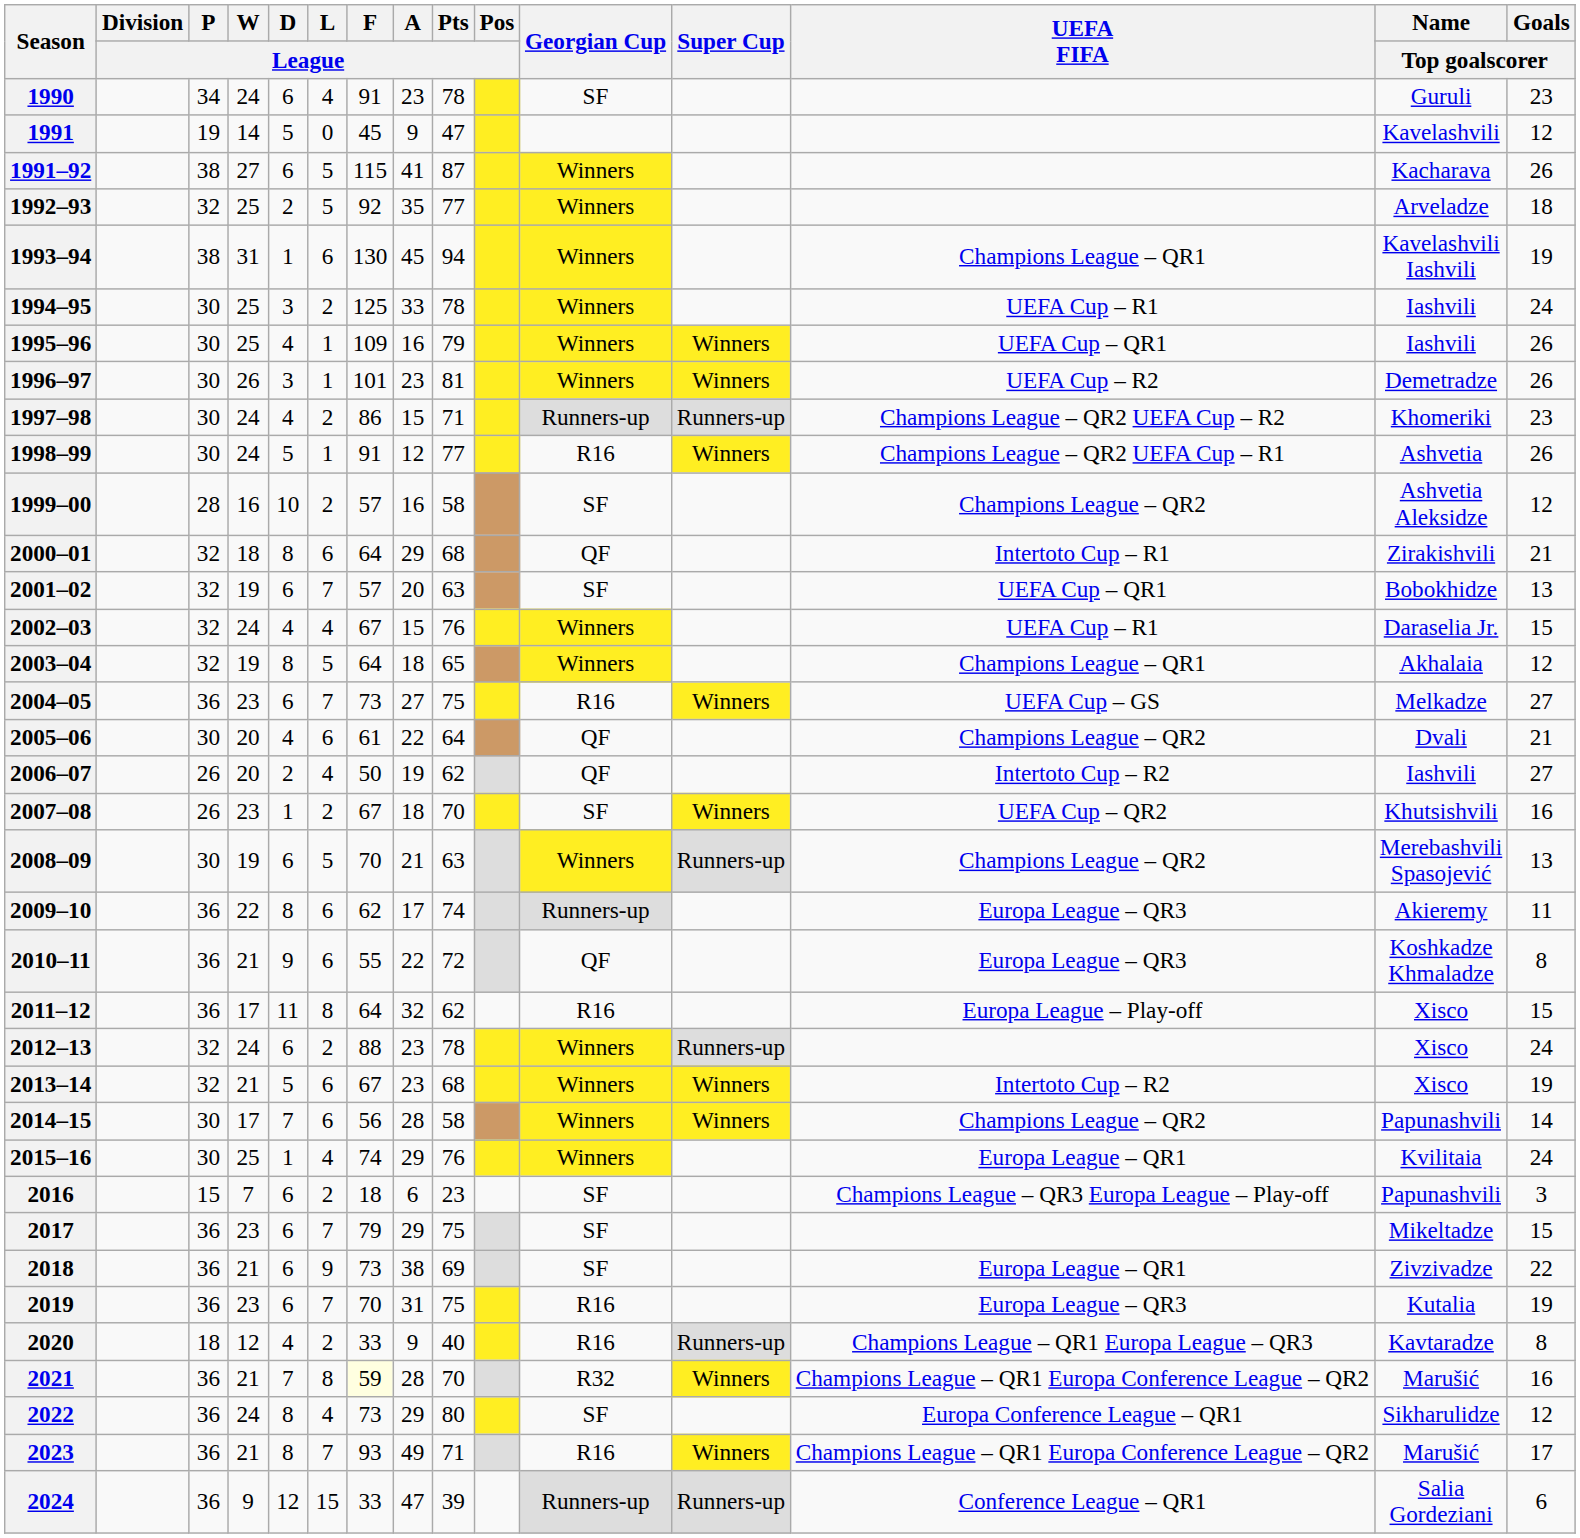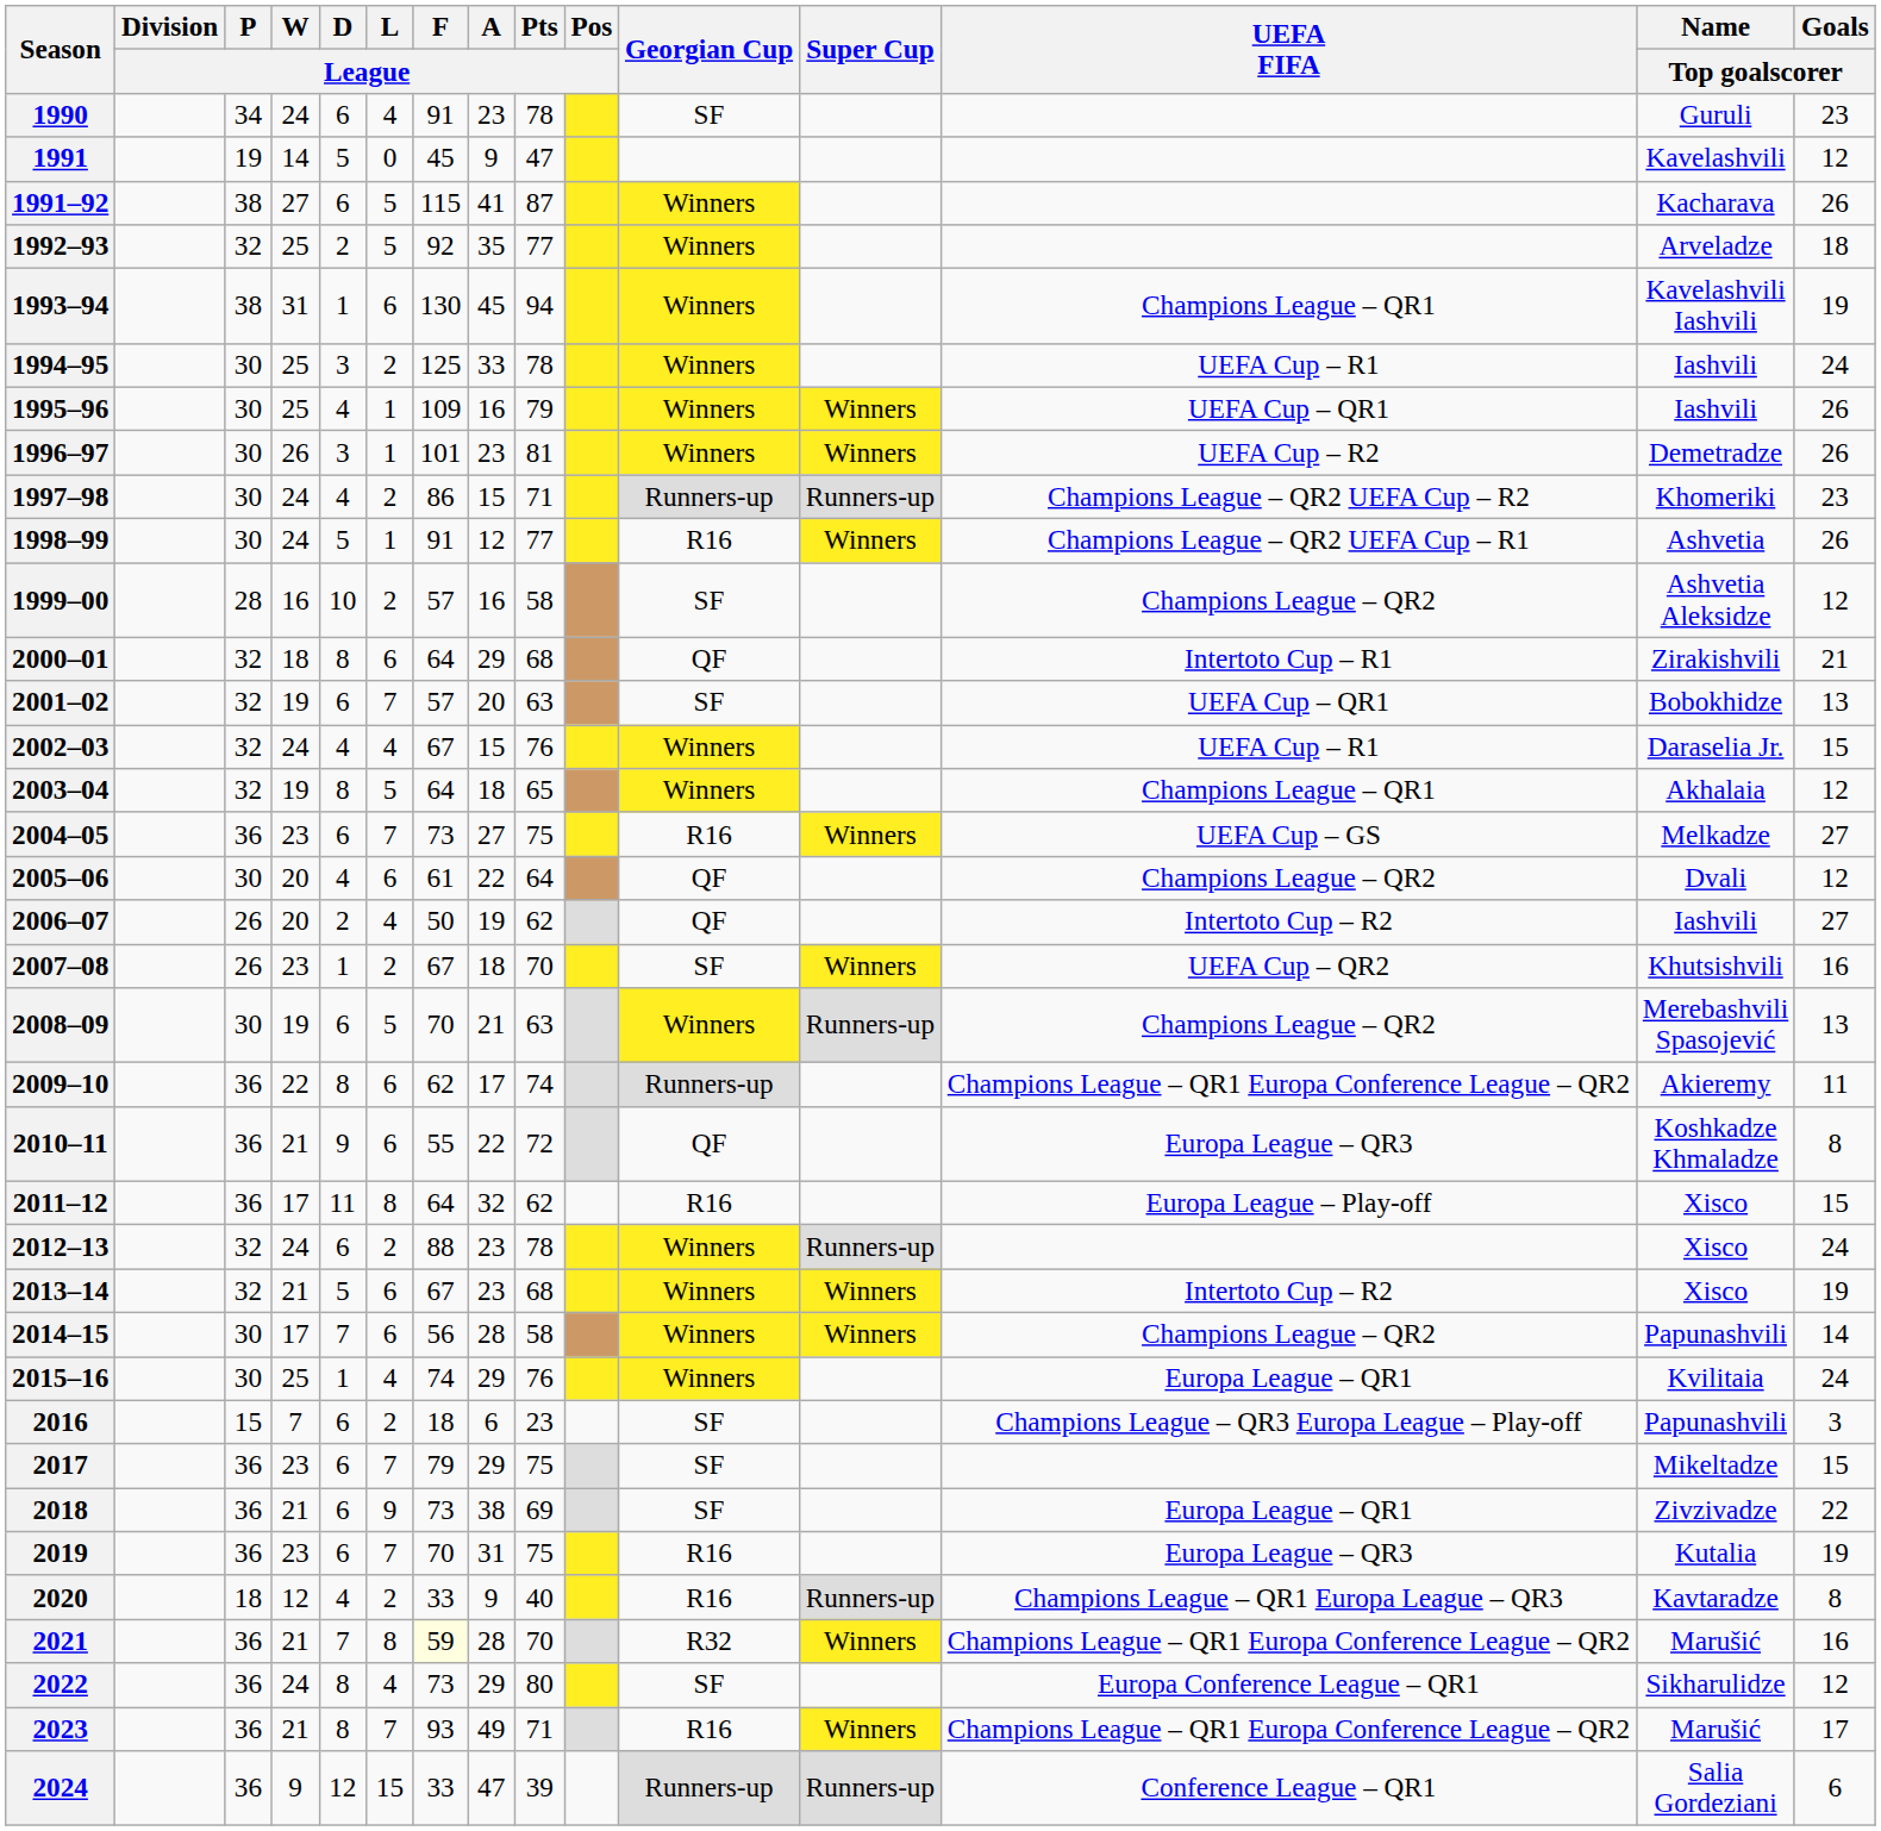 <table class="wikitable sortable" style="text-align: center">
 <tr>
 <th rowspan="2" scope="col">Season</th>
 <th scope="col">Division</th>
 <th width="20" scope="col">P</th>
 <th width="20" scope="col">W</th>
 <th width="20" scope="col">D</th>
 <th width="20" scope="col">L</th>
 <th width="20" scope="col">F</th>
 <th width="20" scope="col">A</th>
 <th width="20" scope="col">Pts</th>
 <th scope="col">Pos</th>
 <th rowspan="2" scope="col"><a href='#'>Georgian Cup</a></th>
 <th rowspan="2" scope="col"><a href='#'>Super Cup</a></th>
 <th rowspan="2" scope="col"><a href='#'>UEFA</a><br><a href='#'>FIFA</a></th>
 <th scope="col">Name</th>
 <th scope="col">Goals</th>
 </tr>
 <tr class="unsortable">
 <th colspan="9" scope="col"><a href='#'>League</a></th>
 <th colspan="2" scope="col">Top goalscorer</th>
 </tr>
 <tr>
 <th scope="row"><a href='#'>1990</a></th>
 <td></td>
 <td>34</td>
 <td>24</td>
 <td>6</td>
 <td>4</td>
 <td>91</td>
 <td>23</td>
 <td>78</td>
 <td style="background-color:#FE2;"></td>
 <td>SF</td>
 <td></td>
 <td></td>
 <td><a href='#'>Guruli</a></td>
 <td>23</td>
 </tr>
 <tr>
 <th ! scope="row"><a href='#'>1991</a></th>
 <td></td>
 <td>19</td>
 <td>14</td>
 <td>5</td>
 <td>0</td>
 <td>45</td>
 <td>9</td>
 <td>47</td>
 <td style="background-color:#FE2;"></td>
 <td></td>
 <td></td>
 <td></td>
 <td><a href='#'>Kavelashvili</a></td>
 <td>12</td>
 </tr>
 <tr>
 <th ! scope="row"><a href='#'>1991–92</a></th>
 <td></td>
 <td>38</td>
 <td>27</td>
 <td>6</td>
 <td>5</td>
 <td>115</td>
 <td>41</td>
 <td>87</td>
 <td style="background-color:#FE2;"></td>
 <td style="background-color:#FE2;">Winners</td>
 <td></td>
 <td></td>
 <td><a href='#'>Kacharava</a></td>
 <td>26</td>
 </tr>
 <tr>
 <th ! scope="row">1992–93</th>
 <td></td>
 <td>32</td>
 <td>25</td>
 <td>2</td>
 <td>5</td>
 <td>92</td>
 <td>35</td>
 <td>77</td>
 <td style="background-color:#FE2;"></td>
 <td style="background-color:#FE2;">Winners</td>
 <td></td>
 <td></td>
 <td><a href='#'>Arveladze</a></td>
 <td>18</td>
 </tr>
 <tr>
 <th ! scope="row">1993–94</th>
 <td></td>
 <td>38</td>
 <td>31</td>
 <td>1</td>
 <td>6</td>
 <td>130</td>
 <td>45</td>
 <td>94</td>
 <td style="background-color:#FE2;"></td>
 <td style="background-color:#FE2;">Winners</td>
 <td></td>
 <td><a href='#'>Champions League</a> – QR1</td>
 <td><a href='#'>Kavelashvili</a><br><a href='#'>Iashvili</a></td>
 <td>19</td>
 </tr>
 <tr>
 <th ! scope="row">1994–95</th>
 <td></td>
 <td>30</td>
 <td>25</td>
 <td>3</td>
 <td>2</td>
 <td>125</td>
 <td>33</td>
 <td>78</td>
 <td style="background-color:#FE2;"></td>
 <td style="background-color:#FE2;">Winners</td>
 <td></td>
 <td><a href='#'>UEFA Cup</a> – R1</td>
 <td><a href='#'>Iashvili</a></td>
 <td>24</td>
 </tr>
 <tr>
 <th ! scope="row">1995–96</th>
 <td></td>
 <td>30</td>
 <td>25</td>
 <td>4</td>
 <td>1</td>
 <td>109</td>
 <td>16</td>
 <td>79</td>
 <td style="background-color:#FE2;"></td>
 <td style="background-color:#FE2;">Winners</td>
 <td style="background-color:#FE2;">Winners</td>
 <td><a href='#'>UEFA Cup</a> – QR1</td>
 <td><a href='#'>Iashvili</a></td>
 <td>26</td>
 </tr>
 <tr>
 <th ! scope="row">1996–97</th>
 <td></td>
 <td>30</td>
 <td>26</td>
 <td>3</td>
 <td>1</td>
 <td>101</td>
 <td>23</td>
 <td>81</td>
 <td style="background-color:#FE2;"></td>
 <td style="background-color:#FE2;">Winners</td>
 <td style="background-color:#FE2;">Winners</td>
 <td><a href='#'>UEFA Cup</a> – R2</td>
 <td><a href='#'>Demetradze</a></td>
 <td>26</td>
 </tr>
 <tr>
 <th ! scope="row">1997–98</th>
 <td></td>
 <td>30</td>
 <td>24</td>
 <td>4</td>
 <td>2</td>
 <td>86</td>
 <td>15</td>
 <td>71</td>
 <td style="background-color:#FE2;"></td>
 <td style="background-color:#DDD">Runners-up</td>
 <td style="background-color:#DDD">Runners-up</td>
 <td><a href='#'>Champions League</a> – QR2 <a href='#'>UEFA Cup</a> – R2</td>
 <td><a href='#'>Khomeriki</a></td>
 <td>23</td>
 </tr>
 <tr>
 <th ! scope="row">1998–99</th>
 <td></td>
 <td>30</td>
 <td>24</td>
 <td>5</td>
 <td>1</td>
 <td>91</td>
 <td>12</td>
 <td>77</td>
 <td style="background-color:#FE2;"></td>
 <td>R16</td>
 <td style="background-color:#FE2;">Winners</td>
 <td><a href='#'>Champions League</a> – QR2 <a href='#'>UEFA Cup</a> – R1</td>
 <td><a href='#'>Ashvetia</a></td>
 <td>26</td>
 </tr>
 <tr>
 <th ! scope="row">1999–00</th>
 <td></td>
 <td>28</td>
 <td>16</td>
 <td>10</td>
 <td>2</td>
 <td>57</td>
 <td>16</td>
 <td>58</td>
 <td style="background:#cc9966;"></td>
 <td>SF</td>
 <td></td>
 <td><a href='#'>Champions League</a> – QR2</td>
 <td><a href='#'>Ashvetia</a><br><a href='#'>Aleksidze</a></td>
 <td>12</td>
 </tr>
 <tr>
 <th ! scope="row">2000–01</th>
 <td></td>
 <td>32</td>
 <td>18</td>
 <td>8</td>
 <td>6</td>
 <td>64</td>
 <td>29</td>
 <td>68</td>
 <td style="background:#cc9966;"></td>
 <td>QF</td>
 <td></td>
 <td><a href='#'>Intertoto Cup</a> – R1</td>
 <td><a href='#'>Zirakishvili</a></td>
 <td>21</td>
 </tr>
 <tr>
 <th ! scope="row">2001–02</th>
 <td></td>
 <td>32</td>
 <td>19</td>
 <td>6</td>
 <td>7</td>
 <td>57</td>
 <td>20</td>
 <td>63</td>
 <td style="background:#cc9966;"></td>
 <td>SF</td>
 <td></td>
 <td><a href='#'>UEFA Cup</a> – QR1</td>
 <td><a href='#'>Bobokhidze</a></td>
 <td>13</td>
 </tr>
 <tr>
 <th ! scope="row">2002–03</th>
 <td></td>
 <td>32</td>
 <td>24</td>
 <td>4</td>
 <td>4</td>
 <td>67</td>
 <td>15</td>
 <td>76</td>
 <td style="background-color:#FE2;"></td>
 <td style="background-color:#FE2;">Winners</td>
 <td></td>
 <td><a href='#'>UEFA Cup</a> – R1</td>
 <td><a href='#'>Daraselia Jr.</a></td>
 <td>15</td>
 </tr>
 <tr>
 <th ! scope="row">2003–04</th>
 <td></td>
 <td>32</td>
 <td>19</td>
 <td>8</td>
 <td>5</td>
 <td>64</td>
 <td>18</td>
 <td>65</td>
 <td style="background:#cc9966;"></td>
 <td style="background-color:#FE2;">Winners</td>
 <td></td>
 <td><a href='#'>Champions League</a> – QR1</td>
 <td><a href='#'>Akhalaia</a></td>
 <td>12</td>
 </tr>
 <tr>
 <th ! scope="row">2004–05</th>
 <td></td>
 <td>36</td>
 <td>23</td>
 <td>6</td>
 <td>7</td>
 <td>73</td>
 <td>27</td>
 <td>75</td>
 <td style="background-color:#FE2;"></td>
 <td>R16</td>
 <td style="background-color:#FE2;">Winners</td>
 <td><a href='#'>UEFA Cup</a> – GS</td>
 <td><a href='#'>Melkadze</a></td>
 <td>27</td>
 </tr>
 <tr>
 <th ! scope="row">2005–06</th>
 <td></td>
 <td>30</td>
 <td>20</td>
 <td>4</td>
 <td>6</td>
 <td>61</td>
 <td>22</td>
 <td>64</td>
 <td style="background:#cc9966;"></td>
 <td>QF</td>
 <td></td>
 <td><a href='#'>Champions League</a> – QR2</td>
 <td><a href='#'>Dvali</a></td>
-<td>21</td>
+<td>12</td>
 </tr>
 <tr>
 <th ! scope="row">2006–07</th>
 <td></td>
 <td>26</td>
 <td>20</td>
 <td>2</td>
 <td>4</td>
 <td>50</td>
 <td>19</td>
 <td>62</td>
 <td style="background-color:#DDD;"></td>
 <td>QF</td>
 <td></td>
 <td><a href='#'>Intertoto Cup</a> – R2</td>
 <td><a href='#'>Iashvili</a></td>
 <td>27</td>
 </tr>
 <tr>
 <th ! scope="row">2007–08</th>
 <td></td>
 <td>26</td>
 <td>23</td>
 <td>1</td>
 <td>2</td>
 <td>67</td>
 <td>18</td>
 <td>70</td>
 <td style="background-color:#FE2;"></td>
 <td>SF</td>
 <td style="background-color:#FE2;">Winners</td>
 <td><a href='#'>UEFA Cup</a> – QR2</td>
 <td><a href='#'>Khutsishvili</a></td>
 <td>16</td>
 </tr>
 <tr>
 <th ! scope="row">2008–09</th>
 <td></td>
 <td>30</td>
 <td>19</td>
 <td>6</td>
 <td>5</td>
 <td>70</td>
 <td>21</td>
 <td>63</td>
 <td style="background-color:#DDD;"></td>
 <td style="background-color:#FE2;">Winners</td>
 <td style="background-color:#DDD;">Runners-up</td>
 <td><a href='#'>Champions League</a> – QR2</td>
 <td><a href='#'>Merebashvili</a><br><a href='#'>Spasojević</a></td>
 <td>13</td>
 </tr>
 <tr>
 <th ! scope="row">2009–10</th>
 <td></td>
 <td>36</td>
 <td>22</td>
 <td>8</td>
 <td>6</td>
 <td>62</td>
 <td>17</td>
 <td>74</td>
 <td style="background-color:#DDD;"></td>
 <td style="background-color:#DDD;">Runners-up</td>
 <td></td>
-<td><a href='#'>Europa League</a> – QR3</td>
+<td><a href='#'>Champions League</a> – QR1 <a href='#'>Europa Conference League</a> – QR2</td>
 <td><a href='#'>Akieremy</a></td>
 <td>11</td>
 </tr>
 <tr>
 <th ! scope="row">2010–11</th>
 <td></td>
 <td>36</td>
 <td>21</td>
 <td>9</td>
 <td>6</td>
 <td>55</td>
 <td>22</td>
 <td>72</td>
 <td style="background-color:#DDD;"></td>
 <td>QF</td>
 <td></td>
 <td><a href='#'>Europa League</a> – QR3</td>
 <td><a href='#'>Koshkadze</a><br><a href='#'>Khmaladze</a></td>
 <td>8</td>
 </tr>
 <tr>
 <th ! scope="row">2011–12</th>
 <td></td>
 <td>36</td>
 <td>17</td>
 <td>11</td>
 <td>8</td>
 <td>64</td>
 <td>32</td>
 <td>62</td>
 <td></td>
 <td>R16</td>
 <td></td>
 <td><a href='#'>Europa League</a> – Play-off</td>
 <td><a href='#'>Xisco</a></td>
 <td>15</td>
 </tr>
 <tr>
 <th ! scope="row">2012–13</th>
 <td></td>
 <td>32</td>
 <td>24</td>
 <td>6</td>
 <td>2</td>
 <td>88</td>
 <td>23</td>
 <td>78</td>
 <td style="background-color:#FE2;"></td>
 <td style="background-color:#FE2;">Winners</td>
 <td style="background-color:#DDD;">Runners-up</td>
 <td></td>
 <td><a href='#'>Xisco</a></td>
 <td>24</td>
 </tr>
 <tr>
 <th ! scope="row">2013–14</th>
 <td></td>
 <td>32</td>
 <td>21</td>
 <td>5</td>
 <td>6</td>
 <td>67</td>
 <td>23</td>
 <td>68</td>
 <td style="background-color:#FE2;"></td>
 <td style="background-color:#FE2;">Winners</td>
 <td style="background-color:#FE2;">Winners</td>
 <td><a href='#'>Intertoto Cup</a> – R2</td>
 <td><a href='#'>Xisco</a></td>
 <td>19</td>
 </tr>
 <tr>
 <th ! scope="row">2014–15</th>
 <td></td>
 <td>30</td>
 <td>17</td>
 <td>7</td>
 <td>6</td>
 <td>56</td>
 <td>28</td>
 <td>58</td>
 <td style="background:#cc9966;"></td>
 <td style="background-color:#FE2;">Winners</td>
 <td style="background-color:#FE2;">Winners</td>
 <td><a href='#'>Champions League</a> – QR2</td>
 <td><a href='#'>Papunashvili</a></td>
 <td>14</td>
 </tr>
 <tr>
 <th ! scope="row">2015–16</th>
 <td></td>
 <td>30</td>
 <td>25</td>
 <td>1</td>
 <td>4</td>
 <td>74</td>
 <td>29</td>
 <td>76</td>
 <td style="background-color:#FE2;"></td>
 <td style="background-color:#FE2;">Winners</td>
 <td></td>
 <td><a href='#'>Europa League</a> – QR1</td>
 <td><a href='#'>Kvilitaia</a></td>
 <td>24</td>
 </tr>
 <tr>
 <th ! scope="row">2016</th>
 <td></td>
 <td>15</td>
 <td>7</td>
 <td>6</td>
 <td>2</td>
 <td>18</td>
 <td>6</td>
 <td>23</td>
 <td></td>
 <td>SF</td>
 <td></td>
 <td><a href='#'>Champions League</a> – QR3 <a href='#'>Europa League</a> – Play-off</td>
 <td><a href='#'>Papunashvili</a></td>
 <td>3</td>
 </tr>
 <tr>
 <th ! scope="row">2017</th>
 <td></td>
 <td>36</td>
 <td>23</td>
 <td>6</td>
 <td>7</td>
 <td>79</td>
 <td>29</td>
 <td>75</td>
 <td style="background-color:#DDD;"></td>
 <td>SF</td>
 <td></td>
 <td></td>
 <td><a href='#'>Mikeltadze</a></td>
 <td>15</td>
 </tr>
 <tr>
 <th ! scope="row">2018</th>
 <td></td>
 <td>36</td>
 <td>21</td>
 <td>6</td>
 <td>9</td>
 <td>73</td>
 <td>38</td>
 <td>69</td>
 <td style="background-color:#DDD;"></td>
 <td>SF</td>
 <td></td>
 <td><a href='#'>Europa League</a> – QR1</td>
 <td><a href='#'>Zivzivadze</a></td>
 <td>22</td>
 </tr>
 <tr>
 <th ! scope="row">2019</th>
 <td></td>
 <td>36</td>
 <td>23</td>
 <td>6</td>
 <td>7</td>
 <td>70</td>
 <td>31</td>
 <td>75</td>
 <td style="background-color:#FE2;"></td>
 <td>R16</td>
 <td></td>
 <td><a href='#'>Europa League</a> – QR3</td>
 <td><a href='#'>Kutalia</a></td>
 <td>19</td>
 </tr>
 <tr>
 <th ! scope="row">2020</th>
 <td></td>
 <td>18</td>
 <td>12</td>
 <td>4</td>
 <td>2</td>
 <td>33</td>
 <td>9</td>
 <td>40</td>
 <td style="background-color:#FE2;"></td>
 <td>R16</td>
 <td style="background-color:#DDD">Runners-up</td>
 <td><a href='#'>Champions League</a> – QR1 <a href='#'>Europa League</a> – QR3</td>
 <td><a href='#'>Kavtaradze</a></td>
 <td>8</td>
 </tr>
 <tr>
 <th ! scope="row"><a href='#'>2021</a></th>
 <td></td>
 <td>36</td>
 <td>21</td>
 <td>7</td>
 <td>8</td>
 <td style="background: lightyellow;">59</td>
 <td>28</td>
 <td>70</td>
 <td style="background-color:#DDD;"></td>
 <td>R32</td>
 <td style="background-color:#FE2;">Winners</td>
 <td><a href='#'>Champions League</a> – QR1 <a href='#'>Europa Conference League</a> – QR2</td>
 <td><a href='#'>Marušić</a></td>
 <td>16</td>
 </tr>
 <tr>
 <th ! scope="row"><a href='#'>2022</a></th>
 <td></td>
 <td>36</td>
 <td>24</td>
 <td>8</td>
 <td>4</td>
 <td>73</td>
 <td>29</td>
 <td>80</td>
 <td style="background-color:#FE2;"></td>
 <td>SF</td>
 <td></td>
 <td><a href='#'>Europa Conference League</a> – QR1</td>
 <td><a href='#'>Sikharulidze</a></td>
 <td>12</td>
 </tr>
 <tr>
 <th ! scope="row"><a href='#'>2023</a></th>
 <td></td>
 <td>36</td>
 <td>21</td>
 <td>8</td>
 <td>7</td>
 <td>93</td>
 <td>49</td>
 <td>71</td>
 <td style="background-color:#DDD;"></td>
 <td>R16</td>
 <td style="background-color:#FE2;">Winners</td>
 <td><a href='#'>Champions League</a> – QR1 <a href='#'>Europa Conference League</a> – QR2</td>
 <td><a href='#'>Marušić</a></td>
 <td>17</td>
 </tr>
 <tr>
 <th ! scope="row"><a href='#'>2024</a></th>
 <td></td>
 <td>36</td>
 <td>9</td>
 <td>12</td>
 <td>15</td>
 <td>33</td>
 <td>47</td>
 <td>39</td>
 <td></td>
 <td style="background-color:#DDD">Runners-up</td>
 <td style="background-color:#DDD">Runners-up</td>
 <td><a href='#'>Conference League</a> – QR1</td>
 <td><a href='#'>Salia</a><br><a href='#'>Gordeziani</a></td>
 <td>6</td>
 </tr>
 </table>
